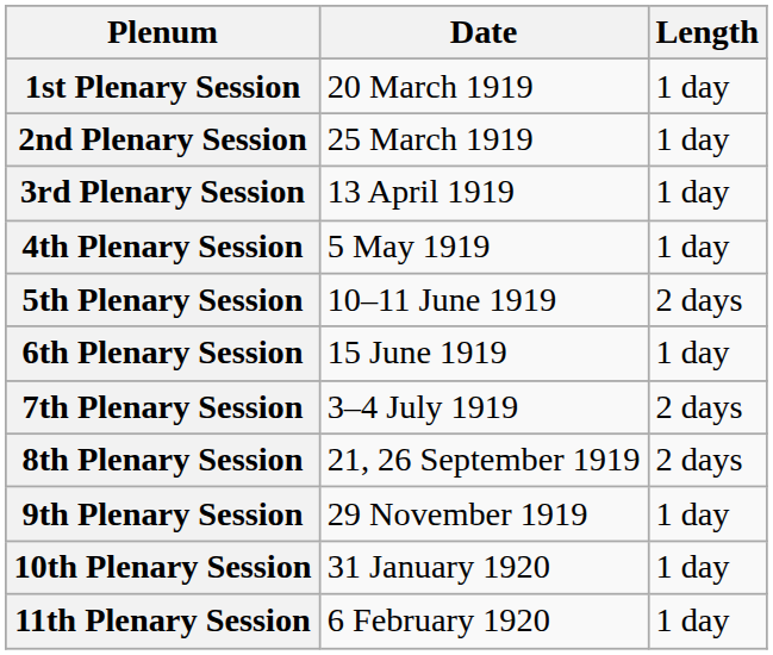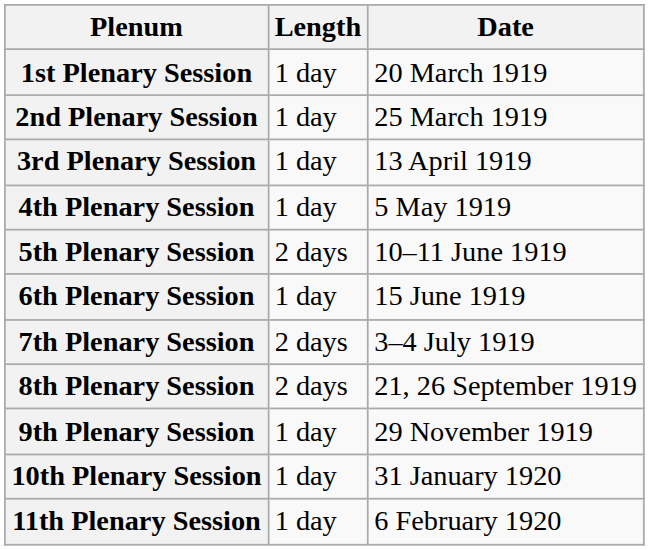 <table class="wikitable sortable plainrowheaders">
 <tr>
 <th scope="col">Plenum</th>
+<th scope="col">Length</th>
 <th scope="col">Date</th>
-<th scope="col">Length</th>
 </tr>
 <tr>
 <th scope="row">1st Plenary Session</th>
+<td>1 day</td>
 <td data-sort-value="1">20 March 1919</td>
-<td>1 day</td>
 </tr>
 <tr>
 <th scope="row">2nd Plenary Session</th>
+<td>1 day</td>
 <td data-sort-value="2">25 March 1919</td>
-<td>1 day</td>
 </tr>
 <tr>
 <th scope="row">3rd Plenary Session</th>
+<td>1 day</td>
 <td data-sort-value="3">13 April 1919</td>
-<td>1 day</td>
 </tr>
 <tr>
 <th scope="row">4th Plenary Session</th>
+<td>1 day</td>
 <td data-sort-value="4">5 May 1919</td>
-<td>1 day</td>
 </tr>
 <tr>
 <th scope="row">5th Plenary Session</th>
+<td>2 days</td>
 <td data-sort-value="5">10–11 June 1919</td>
-<td>2 days</td>
 </tr>
 <tr>
 <th scope="row">6th Plenary Session</th>
+<td>1 day</td>
 <td data-sort-value="6">15 June 1919</td>
-<td>1 day</td>
 </tr>
 <tr>
 <th scope="row">7th Plenary Session</th>
+<td>2 days</td>
 <td data-sort-value="7">3–4 July 1919</td>
-<td>2 days</td>
 </tr>
 <tr>
 <th scope="row">8th Plenary Session</th>
+<td>2 days</td>
 <td data-sort-value="8">21, 26 September 1919</td>
-<td>2 days</td>
 </tr>
 <tr>
 <th scope="row">9th Plenary Session</th>
+<td>1 day</td>
 <td data-sort-value="9">29 November 1919</td>
-<td>1 day</td>
 </tr>
 <tr>
 <th scope="row">10th Plenary Session</th>
+<td>1 day</td>
 <td data-sort-value="10">31 January 1920</td>
-<td>1 day</td>
 </tr>
 <tr>
 <th scope="row">11th Plenary Session</th>
+<td>1 day</td>
 <td data-sort-value="11">6 February 1920</td>
-<td>1 day</td>
 </tr>
 </table>
